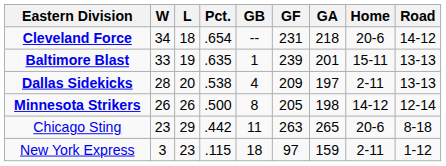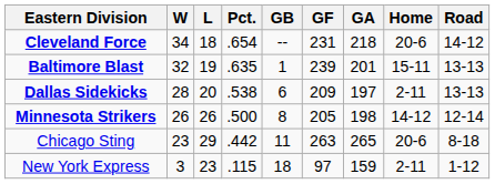 <table class="wikitable" width="470" style="font-size:95%; text-align:center">
 <tr>
 <th width="30%">Eastern Division</th>
 <th width="5%">W</th>
 <th width="5%">L</th>
 <th width="5%">Pct.</th>
 <th width="7.5%">GB</th>
 <th width="7.5%">GF</th>
 <th width="7.5%">GA</th>
 <th width="7.5%">Home</th>
 <th width="7.5%">Road</th>
 </tr>
 <tr>
 <td><strong><a href='#'>Cleveland Force</a></strong></td>
 <td>34</td>
 <td>18</td>
 <td>.654</td>
 <td>--</td>
 <td>231</td>
 <td>218</td>
 <td>20-6</td>
 <td>14-12</td>
 </tr>
 <tr>
 <td><strong><a href='#'>Baltimore Blast</a></strong></td>
-<td>33</td>
+<td>32</td>
 <td>19</td>
 <td>.635</td>
 <td>1</td>
 <td>239</td>
 <td>201</td>
 <td>15-11</td>
 <td>13-13</td>
 </tr>
 <tr>
 <td><strong><a href='#'>Dallas Sidekicks</a></strong></td>
 <td>28</td>
 <td>20</td>
 <td>.538</td>
-<td>4</td>
+<td>6</td>
 <td>209</td>
 <td>197</td>
 <td>2-11</td>
 <td>13-13</td>
 </tr>
 <tr>
 <td><strong><a href='#'>Minnesota Strikers</a></strong></td>
 <td>26</td>
 <td>26</td>
 <td>.500</td>
 <td>8</td>
 <td>205</td>
 <td>198</td>
 <td>14-12</td>
 <td>12-14</td>
 </tr>
 <tr>
 <td><a href='#'>Chicago Sting</a></td>
 <td>23</td>
 <td>29</td>
 <td>.442</td>
 <td>11</td>
 <td>263</td>
 <td>265</td>
 <td>20-6</td>
 <td>8-18</td>
 </tr>
 <tr>
 <td><a href='#'>New York Express</a></td>
 <td>3</td>
 <td>23</td>
 <td>.115</td>
 <td>18</td>
 <td>97</td>
 <td>159</td>
 <td>2-11</td>
 <td>1-12</td>
 </tr>
 </table>
